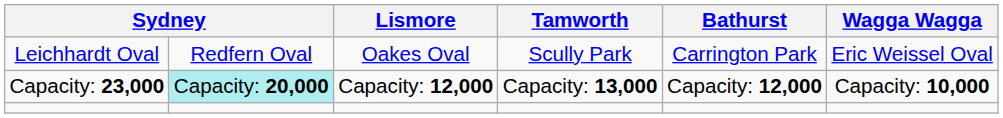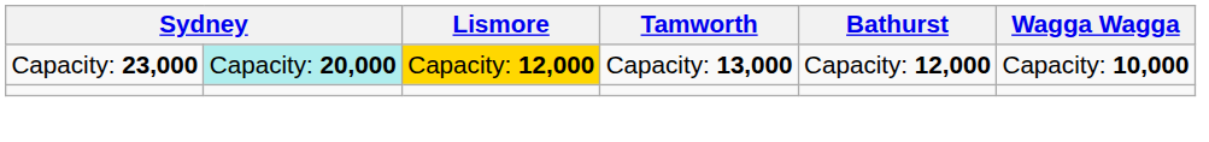 <table class="wikitable" style="text-align:center">
 <tr>
 <th colspan=2><a href='#'>Sydney</a></th>
 <th><a href='#'>Lismore</a></th>
 <th><a href='#'>Tamworth</a></th>
 <th><a href='#'>Bathurst</a></th>
 <th><a href='#'>Wagga Wagga</a></th>
 </tr>
 <tr>
-<td><a href='#'>Leichhardt Oval</a></td>
-<td><a href='#'>Redfern Oval</a></td>
-<td><a href='#'>Oakes Oval</a></td>
-<td><a href='#'>Scully Park</a></td>
-<td><a href='#'>Carrington Park</a></td>
-<td><a href='#'>Eric Weissel Oval</a></td>
-</tr>
-<tr>
 <td>Capacity: <strong>23,000</strong></td>
 <td style="background: paleturquoise;">Capacity: <strong>20,000</strong></td>
-<td>Capacity: <strong>12,000</strong></td>
+<td style="background: gold;">Capacity: <strong>12,000</strong></td>
 <td>Capacity: <strong>13,000</strong></td>
 <td>Capacity: <strong>12,000</strong></td>
 <td>Capacity: <strong>10,000</strong></td>
 </tr>
 <tr>
 <td></td>
 <td></td>
 <td></td>
 <td></td>
 <td></td>
 <td></td>
 </tr>
 </table>
